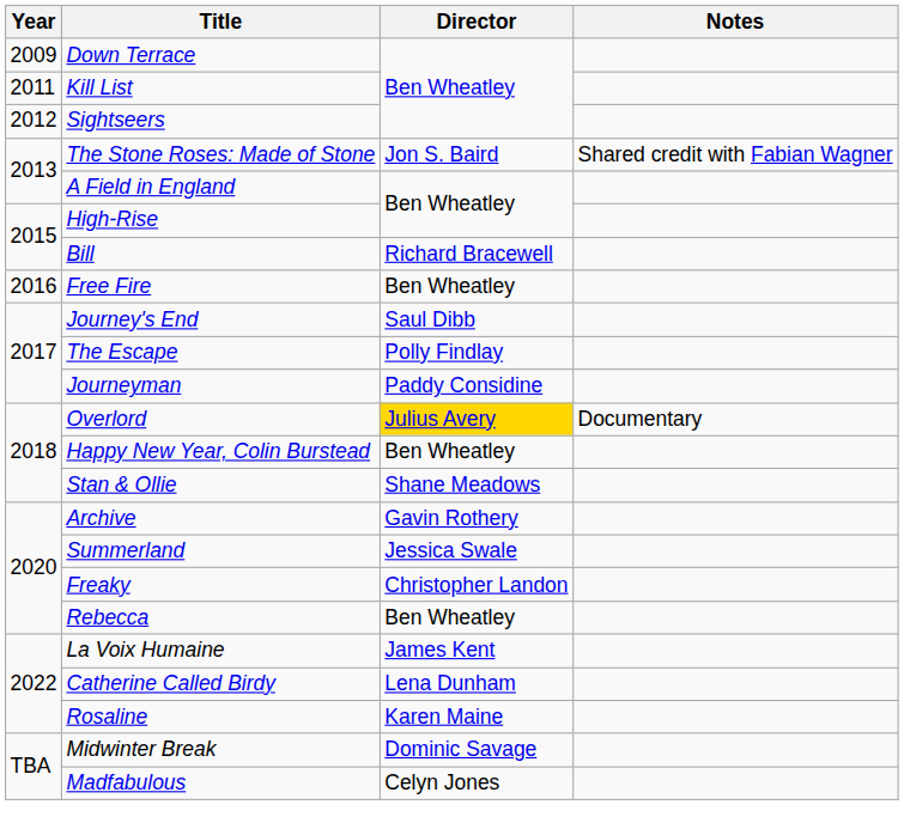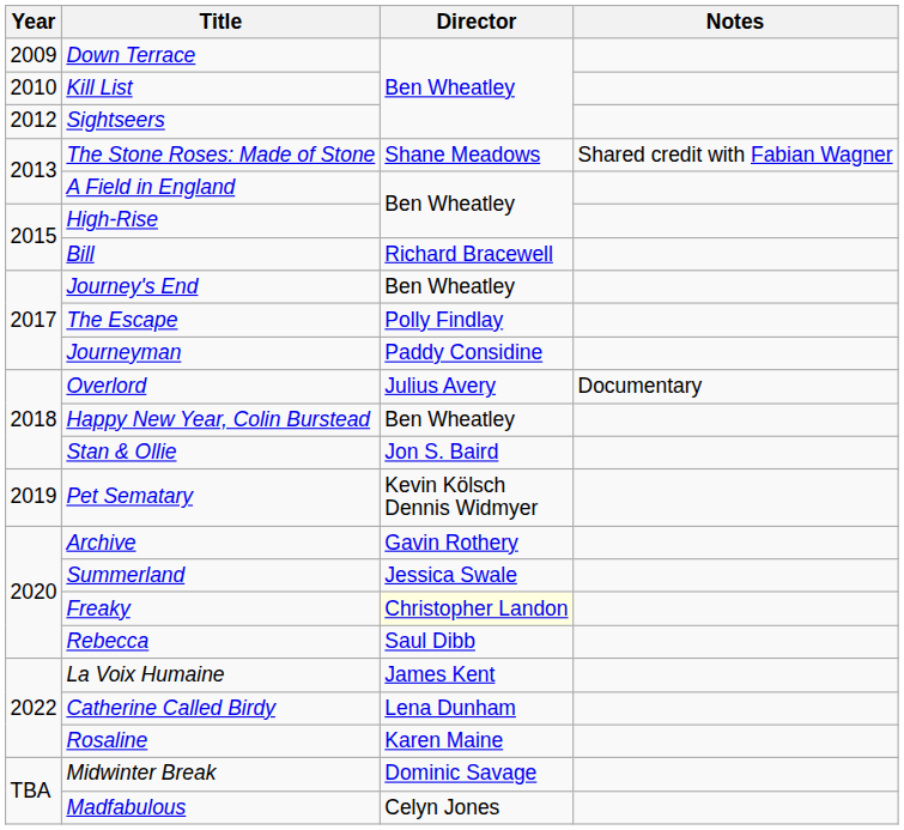 <table class="wikitable">
 <tr>
 <th>Year</th>
 <th>Title</th>
 <th>Director</th>
 <th>Notes</th>
 </tr>
 <tr>
 <td>2009</td>
 <td><em><a href='#'>Down Terrace</a></em></td>
 <td rowspan=3><a href='#'>Ben Wheatley</a></td>
 <td></td>
 </tr>
 <tr>
-<td>2011</td>
+<td>2010</td>
 <td><em><a href='#'>Kill List</a></em></td>
 <td></td>
 </tr>
 <tr>
 <td>2012</td>
 <td><em><a href='#'>Sightseers</a></em></td>
 <td></td>
 </tr>
 <tr>
 <td rowspan=2>2013</td>
 <td><em><a href='#'>The Stone Roses: Made of Stone</a></em></td>
-<td><a href='#'>Jon S. Baird</a></td>
+<td><a href='#'>Shane Meadows</a></td>
 <td>Shared credit with <a href='#'>Fabian Wagner</a></td>
 </tr>
 <tr>
 <td><em><a href='#'>A Field in England</a></em></td>
 <td rowspan=2>Ben Wheatley</td>
 <td></td>
 </tr>
 <tr>
 <td rowspan=2>2015</td>
 <td><em><a href='#'>High-Rise</a></em></td>
 <td></td>
 </tr>
 <tr>
 <td><em><a href='#'>Bill</a></em></td>
 <td><a href='#'>Richard Bracewell</a></td>
 <td></td>
 </tr>
 <tr>
-<td>2016</td>
-<td><em><a href='#'>Free Fire</a></em></td>
-<td>Ben Wheatley</td>
-<td></td>
-</tr>
-<tr>
 <td rowspan=3>2017</td>
 <td><em><a href='#'>Journey's End</a></em></td>
-<td><a href='#'>Saul Dibb</a></td>
+<td>Ben Wheatley</td>
 <td></td>
 </tr>
 <tr>
 <td><em><a href='#'>The Escape</a></em></td>
 <td><a href='#'>Polly Findlay</a></td>
 <td></td>
 </tr>
 <tr>
 <td><em><a href='#'>Journeyman</a></em></td>
 <td><a href='#'>Paddy Considine</a></td>
 <td></td>
 </tr>
 <tr>
 <td rowspan=3>2018</td>
 <td><em><a href='#'>Overlord</a></em></td>
-<td style="background: gold;"><a href='#'>Julius Avery</a></td>
+<td><a href='#'>Julius Avery</a></td>
 <td>Documentary</td>
 </tr>
 <tr>
 <td><em><a href='#'>Happy New Year, Colin Burstead</a></em></td>
 <td>Ben Wheatley</td>
 <td></td>
 </tr>
 <tr>
 <td><em><a href='#'>Stan & Ollie</a></em></td>
-<td><a href='#'>Shane Meadows</a></td>
+<td><a href='#'>Jon S. Baird</a></td>
+<td></td>
+</tr>
+<tr>
+<td>2019</td>
+<td><em><a href='#'>Pet Sematary</a></em></td>
+<td>Kevin Kölsch<br>Dennis Widmyer</td>
 <td></td>
 </tr>
 <tr>
 <td rowspan=4>2020</td>
 <td><em><a href='#'>Archive</a></em></td>
 <td><a href='#'>Gavin Rothery</a></td>
 <td></td>
 </tr>
 <tr>
 <td><em><a href='#'>Summerland</a></em></td>
 <td><a href='#'>Jessica Swale</a></td>
 <td></td>
 </tr>
 <tr>
 <td><em><a href='#'>Freaky</a></em></td>
-<td><a href='#'>Christopher Landon</a></td>
+<td style="background: lightyellow;"><a href='#'>Christopher Landon</a></td>
 <td></td>
 </tr>
 <tr>
 <td><em><a href='#'>Rebecca</a></em></td>
-<td>Ben Wheatley</td>
+<td><a href='#'>Saul Dibb</a></td>
 <td></td>
 </tr>
 <tr>
 <td rowspan=3>2022</td>
 <td><em>La Voix Humaine</em></td>
 <td><a href='#'>James Kent</a></td>
 <td></td>
 </tr>
 <tr>
 <td><em><a href='#'>Catherine Called Birdy</a></em></td>
 <td><a href='#'>Lena Dunham</a></td>
 <td></td>
 </tr>
 <tr>
 <td><em><a href='#'>Rosaline</a></em></td>
 <td><a href='#'>Karen Maine</a></td>
 <td></td>
 </tr>
 <tr>
 <td rowspan=2>TBA</td>
 <td><em>Midwinter Break</em></td>
 <td><a href='#'>Dominic Savage</a></td>
 <td></td>
 </tr>
 <tr>
 <td><em><a href='#'>Madfabulous</a></em></td>
 <td>Celyn Jones</td>
 <td></td>
 </tr>
 </table>
